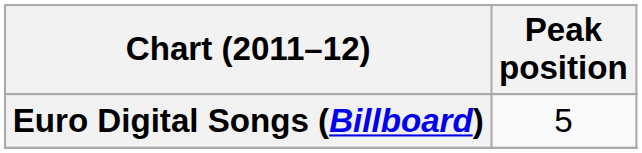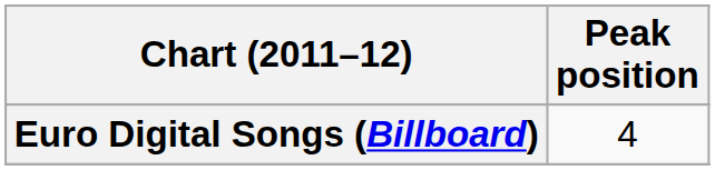 <table class="wikitable sortable plainrowheaders" style="text-align:center">
 <tr>
 <th scope="col">Chart (2011–12)</th>
 <th scope="col">Peak<br> position</th>
 </tr>
 <tr>
 </tr>
 <tr>
 </tr>
 <tr>
 </tr>
 <tr>
 <th scope="row">Euro Digital Songs (<em><a href='#'>Billboard</a></em>)</th>
-<td>5</td>
+<td>4</td>
 </tr>
 <tr>
 </tr>
 <tr>
 </tr>
 <tr>
 </tr>
 <tr>
 </tr>
 <tr>
 </tr>
 </table>
